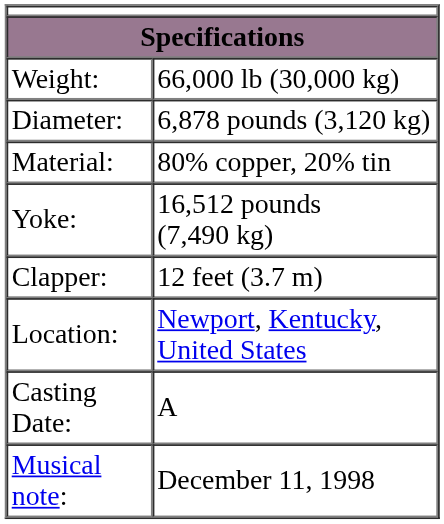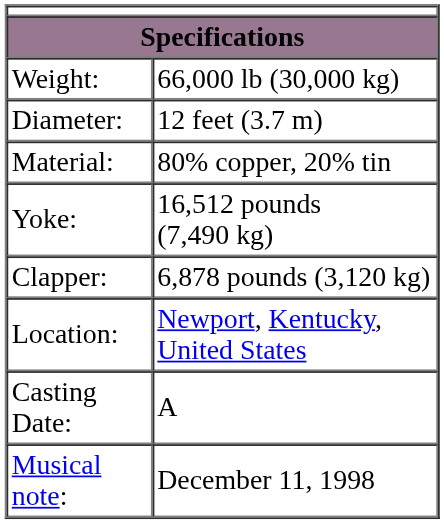 <table align="right" border=1 width="250px" cellpadding=2 cellspacing=0 style="margin-left:1em;margin-bottom:1em">
 <tr>
 <td colspan=2></td>
 </tr>
 <tr>
 <th colspan=2 bgcolor=#987890>Specifications</th>
 </tr>
 <tr>
 <td>Weight:</td>
 <td>66,000 lb (30,000 kg)</td>
 </tr>
 <tr>
 <td>Diameter:</td>
-<td>6,878 pounds (3,120 kg)</td>
+<td>12 feet (3.7 m)</td>
 </tr>
 <tr>
 <td>Material:</td>
 <td>80% copper, 20% tin</td>
 </tr>
 <tr>
 <td>Yoke:</td>
 <td>16,512 pounds (7,490 kg)</td>
 </tr>
 <tr>
 <td>Clapper:</td>
-<td>12 feet (3.7 m)</td>
+<td>6,878 pounds (3,120 kg)</td>
 </tr>
 <tr>
 <td>Location:</td>
 <td><a href='#'>Newport</a>, <a href='#'>Kentucky</a>, <a href='#'>United States</a></td>
 </tr>
 <tr>
 <td>Casting Date:</td>
 <td>A</td>
 </tr>
 <tr>
 <td><a href='#'>Musical note</a>:</td>
 <td>December 11, 1998</td>
 </tr>
 </table>
